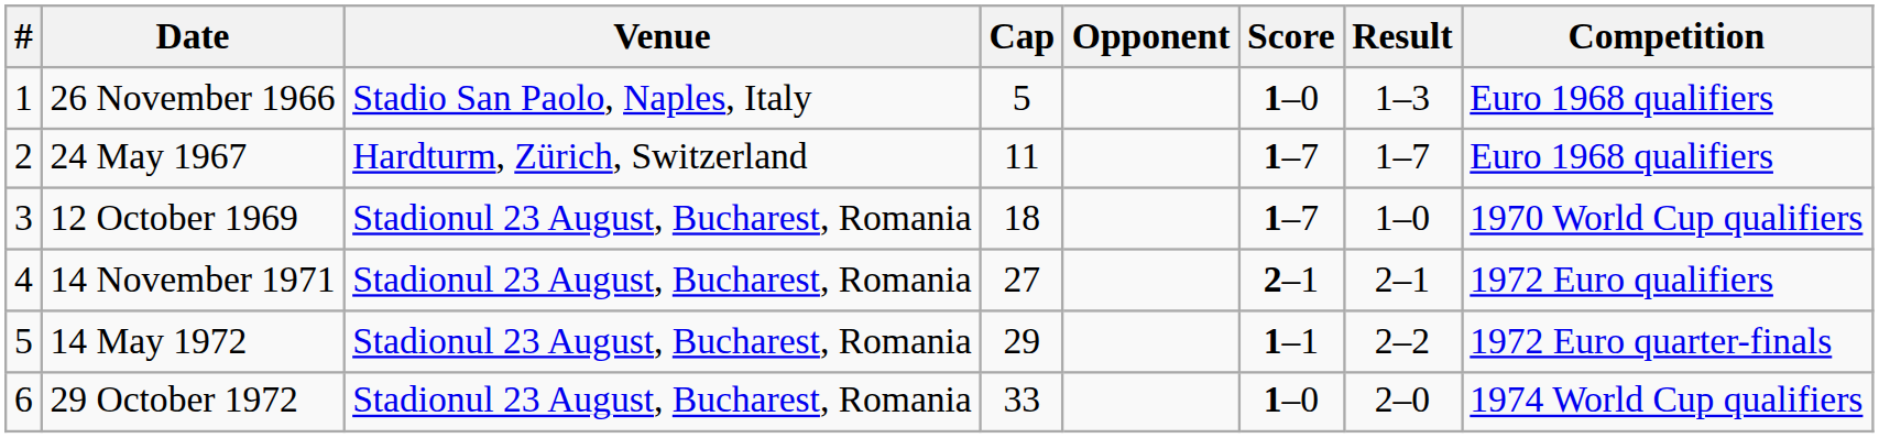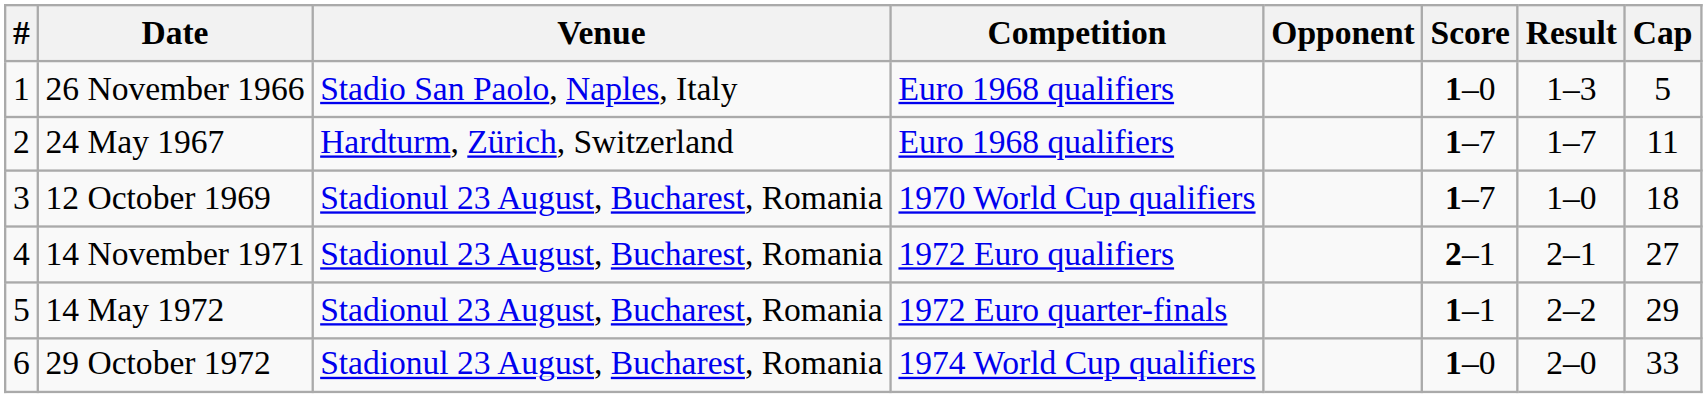 <table class="wikitable sortable" style="font-size:90%">
 <tr>
 <th>#</th>
 <th>Date</th>
 <th>Venue</th>
-<th>Cap</th>
+<th>Competition</th>
 <th>Opponent</th>
 <th>Score</th>
 <th>Result</th>
-<th>Competition</th>
+<th>Cap</th>
 </tr>
 <tr>
 <td>1</td>
 <td>26 November 1966</td>
 <td><a href='#'>Stadio San Paolo</a>, <a href='#'>Naples</a>, Italy</td>
-<td align=center>5</td>
+<td><a href='#'>Euro 1968 qualifiers</a></td>
 <td></td>
 <td align=center><strong>1</strong>–0</td>
 <td align=center>1–3</td>
-<td><a href='#'>Euro 1968 qualifiers</a></td>
+<td align=center>5</td>
 </tr>
 <tr>
 <td>2</td>
 <td>24 May 1967</td>
 <td><a href='#'>Hardturm</a>, <a href='#'>Zürich</a>, Switzerland</td>
-<td align=center>11</td>
+<td><a href='#'>Euro 1968 qualifiers</a></td>
 <td></td>
 <td align=center><strong>1</strong>–7</td>
 <td align=center>1–7</td>
-<td><a href='#'>Euro 1968 qualifiers</a></td>
+<td align=center>11</td>
 </tr>
 <tr>
 <td>3</td>
 <td>12 October 1969</td>
 <td><a href='#'>Stadionul 23 August</a>, <a href='#'>Bucharest</a>, Romania</td>
-<td align=center>18</td>
+<td><a href='#'>1970 World Cup qualifiers</a></td>
 <td></td>
 <td align=center><strong>1</strong>–7</td>
 <td align=center>1–0</td>
-<td><a href='#'>1970 World Cup qualifiers</a></td>
+<td align=center>18</td>
 </tr>
 <tr>
 <td>4</td>
 <td>14 November 1971</td>
 <td><a href='#'>Stadionul 23 August</a>, <a href='#'>Bucharest</a>, Romania</td>
-<td align=center>27</td>
+<td><a href='#'>1972 Euro qualifiers</a></td>
 <td></td>
 <td align=center><strong>2</strong>–1</td>
 <td align=center>2–1</td>
-<td><a href='#'>1972 Euro qualifiers</a></td>
+<td align=center>27</td>
 </tr>
 <tr>
 <td>5</td>
 <td>14 May 1972</td>
 <td><a href='#'>Stadionul 23 August</a>, <a href='#'>Bucharest</a>, Romania</td>
-<td align=center>29</td>
+<td><a href='#'>1972 Euro quarter-finals</a></td>
 <td></td>
 <td align=center><strong>1</strong>–1</td>
 <td align=center>2–2</td>
-<td><a href='#'>1972 Euro quarter-finals</a></td>
+<td align=center>29</td>
 </tr>
 <tr>
 <td>6</td>
 <td>29 October 1972</td>
 <td><a href='#'>Stadionul 23 August</a>, <a href='#'>Bucharest</a>, Romania</td>
-<td align=center>33</td>
+<td><a href='#'>1974 World Cup qualifiers</a></td>
 <td></td>
 <td align=center><strong>1</strong>–0</td>
 <td align=center>2–0</td>
-<td><a href='#'>1974 World Cup qualifiers</a></td>
+<td align=center>33</td>
 </tr>
 </table>
